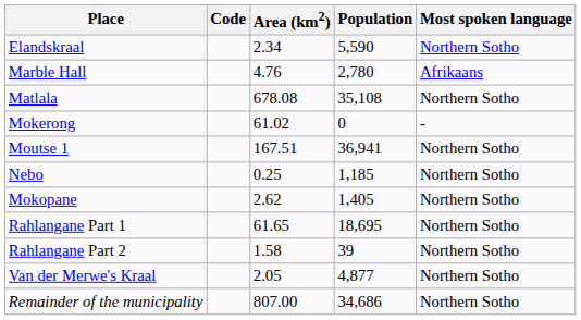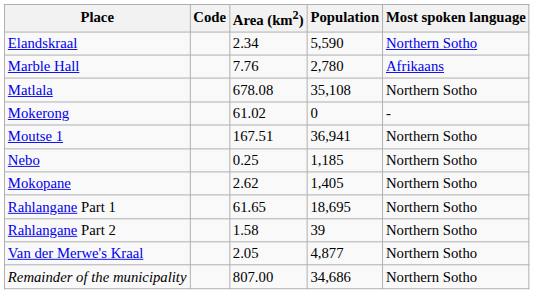 <table class="wikitable sortable">
 <tr>
 <th>Place</th>
 <th>Code</th>
 <th>Area (km<sup>2</sup>)</th>
 <th>Population</th>
 <th>Most spoken language</th>
 </tr>
 <tr>
 <td><a href='#'>Elandskraal</a></td>
 <td></td>
 <td>2.34</td>
 <td>5,590</td>
 <td><a href='#'>Northern Sotho</a></td>
 </tr>
 <tr>
 <td><a href='#'>Marble Hall</a></td>
 <td></td>
-<td>4.76</td>
+<td>7.76</td>
 <td>2,780</td>
 <td><a href='#'>Afrikaans</a></td>
 </tr>
 <tr>
 <td><a href='#'>Matlala</a></td>
 <td></td>
 <td>678.08</td>
 <td>35,108</td>
 <td>Northern Sotho</td>
 </tr>
 <tr>
 <td><a href='#'>Mokerong</a></td>
 <td></td>
 <td>61.02</td>
 <td>0</td>
 <td>-</td>
 </tr>
 <tr>
 <td><a href='#'>Moutse 1</a></td>
 <td></td>
 <td>167.51</td>
 <td>36,941</td>
 <td>Northern Sotho</td>
 </tr>
 <tr>
 <td><a href='#'>Nebo</a></td>
 <td></td>
 <td>0.25</td>
 <td>1,185</td>
 <td>Northern Sotho</td>
 </tr>
 <tr>
 <td><a href='#'>Mokopane</a></td>
 <td></td>
 <td>2.62</td>
 <td>1,405</td>
 <td>Northern Sotho</td>
 </tr>
 <tr>
 <td><a href='#'>Rahlangane</a> Part 1</td>
 <td></td>
 <td>61.65</td>
 <td>18,695</td>
 <td>Northern Sotho</td>
 </tr>
 <tr>
 <td><a href='#'>Rahlangane</a> Part 2</td>
 <td></td>
 <td>1.58</td>
 <td>39</td>
 <td>Northern Sotho</td>
 </tr>
 <tr>
 <td><a href='#'>Van der Merwe's Kraal</a></td>
 <td></td>
 <td>2.05</td>
 <td>4,877</td>
 <td>Northern Sotho</td>
 </tr>
 <tr>
 <td><em>Remainder of the municipality</em></td>
 <td></td>
 <td>807.00</td>
 <td>34,686</td>
 <td>Northern Sotho</td>
 </tr>
 </table>
